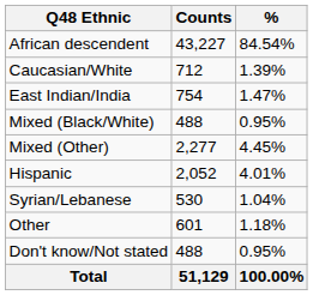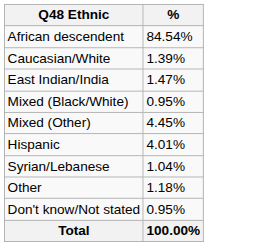 <table class="wikitable sortable">
 <tr>
 <th>Q48 Ethnic</th>
-<th>Counts</th>
 <th>%</th>
 </tr>
 <tr>
 <td>African descendent</td>
-<td>43,227</td>
 <td>84.54%</td>
 </tr>
 <tr>
 <td>Caucasian/White</td>
-<td>712</td>
 <td>1.39%</td>
 </tr>
 <tr>
 <td>East Indian/India</td>
-<td>754</td>
 <td>1.47%</td>
 </tr>
 <tr>
 <td>Mixed (Black/White)</td>
-<td>488</td>
 <td>0.95%</td>
 </tr>
 <tr>
 <td>Mixed (Other)</td>
-<td>2,277</td>
 <td>4.45%</td>
 </tr>
 <tr>
 <td>Hispanic</td>
-<td>2,052</td>
 <td>4.01%</td>
 </tr>
 <tr>
 <td>Syrian/Lebanese</td>
-<td>530</td>
 <td>1.04%</td>
 </tr>
 <tr>
 <td>Other</td>
-<td>601</td>
 <td>1.18%</td>
 </tr>
 <tr>
 <td>Don't know/Not stated</td>
-<td>488</td>
 <td>0.95%</td>
 </tr>
 <tr>
 <th>Total</th>
-<th>51,129</th>
 <th>100.00%</th>
 </tr>
 </table>
